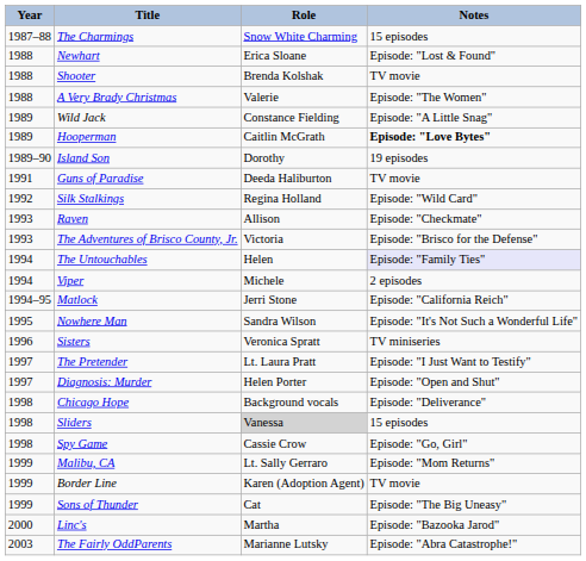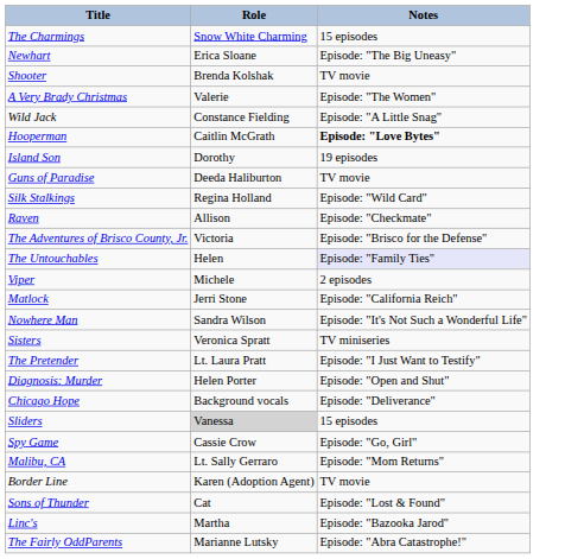 <table class="wikitable" style="font-size:90%;">
 <tr>
-<th style="background:#B0C4DE;">Year</th>
 <th style="background:#B0C4DE;">Title</th>
 <th style="background:#B0C4DE;">Role</th>
 <th style="background:#B0C4DE;">Notes</th>
 </tr>
 <tr>
-<td>1987–88</td>
 <td><em><a href='#'>The Charmings</a></em></td>
 <td><a href='#'>Snow White Charming</a></td>
 <td>15 episodes</td>
 </tr>
 <tr>
-<td>1988</td>
 <td><em><a href='#'>Newhart</a></em></td>
 <td>Erica Sloane</td>
-<td>Episode: "Lost & Found"</td>
+<td>Episode: "The Big Uneasy"</td>
 </tr>
 <tr>
-<td>1988</td>
 <td><em><a href='#'>Shooter</a></em></td>
 <td>Brenda Kolshak</td>
 <td>TV movie</td>
 </tr>
 <tr>
-<td>1988</td>
 <td><em><a href='#'>A Very Brady Christmas</a></em></td>
 <td>Valerie</td>
 <td>Episode: "The Women"</td>
 </tr>
 <tr>
-<td>1989</td>
 <td><em>Wild Jack</em></td>
 <td>Constance Fielding</td>
 <td>Episode: "A Little Snag"</td>
 </tr>
 <tr>
-<td>1989</td>
 <td><em><a href='#'>Hooperman</a></em></td>
 <td>Caitlin McGrath</td>
 <td><strong>Episode: "Love Bytes"</strong></td>
 </tr>
 <tr>
-<td>1989–90</td>
 <td><em><a href='#'>Island Son</a></em></td>
 <td>Dorothy</td>
 <td>19 episodes</td>
 </tr>
 <tr>
-<td>1991</td>
 <td><em><a href='#'>Guns of Paradise</a></em></td>
 <td>Deeda Haliburton</td>
 <td>TV movie</td>
 </tr>
 <tr>
-<td>1992</td>
 <td><em><a href='#'>Silk Stalkings</a></em></td>
 <td>Regina Holland</td>
 <td>Episode: "Wild Card"</td>
 </tr>
 <tr>
-<td>1993</td>
 <td><em><a href='#'>Raven</a></em></td>
 <td>Allison</td>
 <td>Episode: "Checkmate"</td>
 </tr>
 <tr>
-<td>1993</td>
 <td><em><a href='#'>The Adventures of Brisco County, Jr.</a></em></td>
 <td>Victoria</td>
 <td>Episode: "Brisco for the Defense"</td>
 </tr>
 <tr>
-<td>1994</td>
 <td><em><a href='#'>The Untouchables</a></em></td>
 <td>Helen</td>
 <td style="background: lavender;">Episode: "Family Ties"</td>
 </tr>
 <tr>
-<td>1994</td>
 <td><em><a href='#'>Viper</a></em></td>
 <td>Michele</td>
 <td>2 episodes</td>
 </tr>
 <tr>
-<td>1994–95</td>
 <td><em><a href='#'>Matlock</a></em></td>
 <td>Jerri Stone</td>
 <td>Episode: "California Reich"</td>
 </tr>
 <tr>
-<td>1995</td>
 <td><em><a href='#'>Nowhere Man</a></em></td>
 <td>Sandra Wilson</td>
 <td>Episode: "It's Not Such a Wonderful Life"</td>
 </tr>
 <tr>
-<td>1996</td>
 <td><em><a href='#'>Sisters</a></em></td>
 <td>Veronica Spratt</td>
 <td>TV miniseries</td>
 </tr>
 <tr>
-<td>1997</td>
 <td><em><a href='#'>The Pretender</a></em></td>
 <td>Lt. Laura Pratt</td>
 <td>Episode: "I Just Want to Testify"</td>
 </tr>
 <tr>
-<td>1997</td>
 <td><em><a href='#'>Diagnosis: Murder</a></em></td>
 <td>Helen Porter</td>
 <td>Episode: "Open and Shut"</td>
 </tr>
 <tr>
-<td>1998</td>
 <td><em><a href='#'>Chicago Hope</a></em></td>
 <td>Background vocals</td>
 <td>Episode: "Deliverance"</td>
 </tr>
 <tr>
-<td>1998</td>
 <td><em><a href='#'>Sliders</a></em></td>
 <td style="background: lightgrey;">Vanessa</td>
 <td>15 episodes</td>
 </tr>
 <tr>
-<td>1998</td>
 <td><em><a href='#'>Spy Game</a></em></td>
 <td>Cassie Crow</td>
 <td>Episode: "Go, Girl"</td>
 </tr>
 <tr>
-<td>1999</td>
 <td><em><a href='#'>Malibu, CA</a></em></td>
 <td>Lt. Sally Gerraro</td>
 <td>Episode: "Mom Returns"</td>
 </tr>
 <tr>
-<td>1999</td>
 <td><em>Border Line</em></td>
 <td>Karen (Adoption Agent)</td>
 <td>TV movie</td>
 </tr>
 <tr>
-<td>1999</td>
 <td><em><a href='#'>Sons of Thunder</a></em></td>
 <td>Cat</td>
-<td>Episode: "The Big Uneasy"</td>
+<td>Episode: "Lost & Found"</td>
 </tr>
 <tr>
-<td>2000</td>
 <td><em><a href='#'>Linc's</a></em></td>
 <td>Martha</td>
 <td>Episode: "Bazooka Jarod"</td>
 </tr>
 <tr>
-<td>2003</td>
 <td><em><a href='#'>The Fairly OddParents</a></em></td>
 <td>Marianne Lutsky</td>
 <td>Episode: "Abra Catastrophe!"</td>
 </tr>
 </table>
